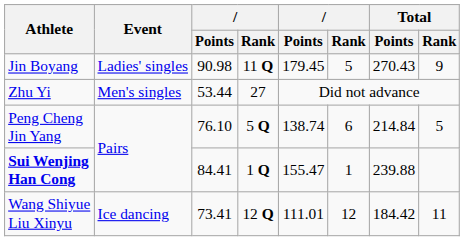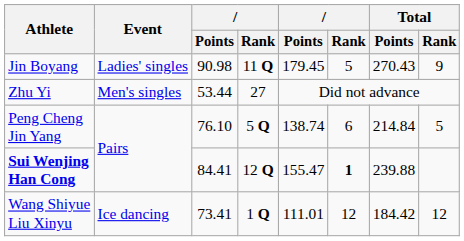 <table class=wikitable style=font-size:90%;text-align:center>
 <tr>
 <th rowspan="2">Athlete</th>
 <th rowspan="2">Event</th>
 <th colspan="2"> / </th>
 <th colspan="2"> / </th>
 <th colspan="2">Total</th>
 </tr>
 <tr style="font-size:95%">
 <th>Points</th>
 <th>Rank</th>
 <th>Points</th>
 <th>Rank</th>
 <th>Points</th>
 <th>Rank</th>
 </tr>
 <tr>
 <td align=left><a href='#'>Jin Boyang</a></td>
 <td align=left><a href='#'>Ladies' singles</a></td>
 <td>90.98</td>
 <td>11 <strong>Q</strong></td>
 <td>179.45</td>
 <td>5</td>
 <td>270.43</td>
 <td>9</td>
 </tr>
 <tr>
 <td align=left><a href='#'>Zhu Yi</a></td>
 <td align=left><a href='#'>Men's singles</a></td>
 <td>53.44</td>
 <td>27</td>
 <td colspan=4>Did not advance</td>
 </tr>
 <tr>
 <td align=left><a href='#'>Peng Cheng</a> <br> <a href='#'>Jin Yang</a></td>
 <td align=left rowspan=2><a href='#'>Pairs</a></td>
 <td>76.10</td>
 <td>5 <strong>Q</strong></td>
 <td>138.74</td>
 <td>6</td>
 <td>214.84</td>
 <td>5</td>
 </tr>
 <tr>
 <td align=left><strong><a href='#'>Sui Wenjing</a> <br> <a href='#'>Han Cong</a></strong></td>
 <td>84.41</td>
-<td>1 <strong>Q</strong></td>
+<td>12 <strong>Q</strong></td>
 <td>155.47</td>
-<td>1</td>
+<td><strong>1</strong></td>
 <td>239.88</td>
 <td></td>
 </tr>
 <tr>
 <td align=left><a href='#'>Wang Shiyue</a><br><a href='#'>Liu Xinyu</a></td>
 <td align=left><a href='#'>Ice dancing</a></td>
 <td>73.41</td>
-<td>12 <strong>Q</strong></td>
+<td>1 <strong>Q</strong></td>
 <td>111.01</td>
 <td>12</td>
 <td>184.42</td>
-<td>11</td>
+<td>12</td>
 </tr>
 </table>
